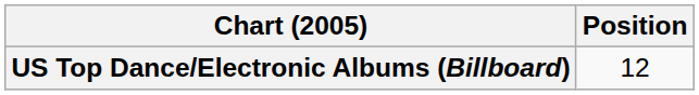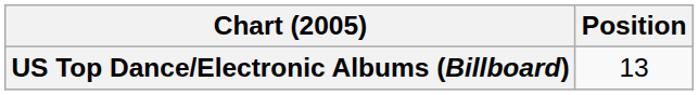 <table class="wikitable plainrowheaders" style="text-align:center">
 <tr>
 <th scope="col">Chart (2005)</th>
 <th scope="col">Position</th>
 </tr>
 <tr>
 <th scope="row">US Top Dance/Electronic Albums (<em>Billboard</em>)</th>
-<td>12</td>
+<td>13</td>
 </tr>
 </table>
